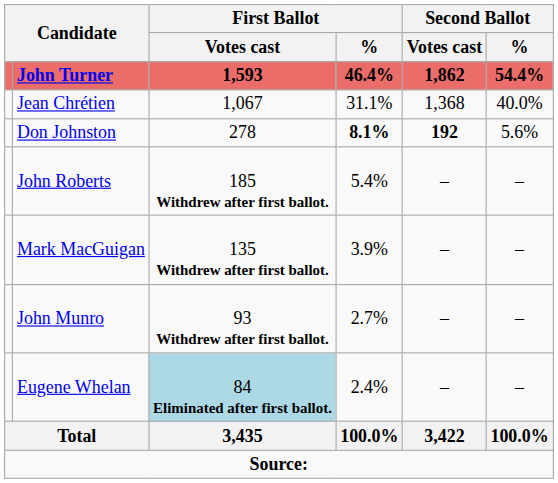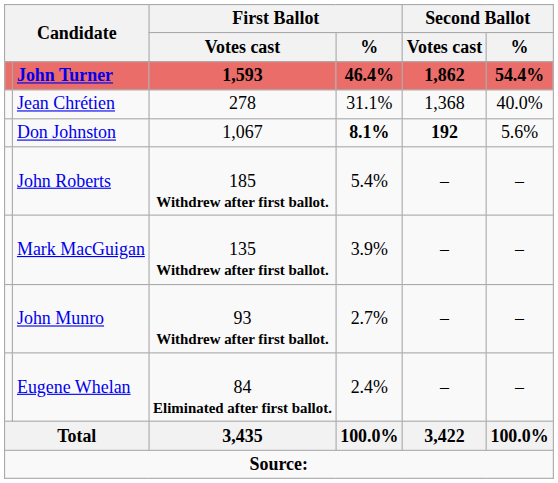 <table class="wikitable">
 <tr>
 <th rowspan="2" colspan="2">Candidate</th>
 <th colspan = "2">First Ballot</th>
 <th colspan = "2">Second Ballot</th>
 </tr>
 <tr>
 <th>Votes cast</th>
 <th>%</th>
 <th>Votes cast</th>
 <th>%</th>
 </tr>
 <tr style="background:#EA6D6A">
 <td></td>
 <td><strong><a href='#'>John Turner</a></strong></td>
 <td align = "center"><strong>1,593</strong></td>
 <td align = "center"><strong>46.4%</strong></td>
 <td align = "center"><strong>1,862</strong></td>
 <td align = "center"><strong>54.4%</strong></td>
 </tr>
 <tr>
 <td></td>
 <td><a href='#'>Jean Chrétien</a></td>
-<td align = "center">1,067</td>
+<td align = "center">278</td>
 <td align = "center">31.1%</td>
 <td align = "center">1,368</td>
 <td align = "center">40.0%</td>
 </tr>
 <tr>
 <td></td>
 <td><a href='#'>Don Johnston</a></td>
-<td align = "center">278</td>
+<td align = "center">1,067</td>
 <td align = "center"><strong>8.1%</strong></td>
 <td align = "center"><strong>192</strong></td>
 <td align = "center">5.6%</td>
 </tr>
 <tr>
 <td></td>
 <td><a href='#'>John Roberts</a></td>
 <td align = "center"><br>185<br><strong><small>Withdrew after first ballot.</small></strong></td>
 <td align = "center">5.4%</td>
 <td align = "center">–</td>
 <td align = "center">–</td>
 </tr>
 <tr>
 <td></td>
 <td><a href='#'>Mark MacGuigan</a></td>
 <td align = "center"><br>135<br><strong><small>Withdrew after first ballot.</small></strong></td>
 <td align = "center">3.9%</td>
 <td align = "center">–</td>
 <td align = "center">–</td>
 </tr>
 <tr>
 <td></td>
 <td><a href='#'>John Munro</a></td>
 <td align = "center"><br>93<br><strong><small>Withdrew after first ballot.</small></strong></td>
 <td align = "center">2.7%</td>
 <td align = "center">–</td>
 <td align = "center">–</td>
 </tr>
 <tr>
 <td></td>
 <td><a href='#'>Eugene Whelan</a></td>
-<td align = "center" style="background: lightblue;"><br>84<br><strong><small>Eliminated after first ballot.</small></strong></td>
+<td align = "center"><br>84<br><strong><small>Eliminated after first ballot.</small></strong></td>
 <td align = "center">2.4%</td>
 <td align = "center">–</td>
 <td align = "center">–</td>
 </tr>
 <tr>
 <th colspan = "2">Total</th>
 <th>3,435</th>
 <th>100.0%</th>
 <th>3,422</th>
 <th>100.0%</th>
 </tr>
 <tr>
 <td align="center" colspan=6><strong>Source:</strong>  </td>
 </tr>
 </table>
